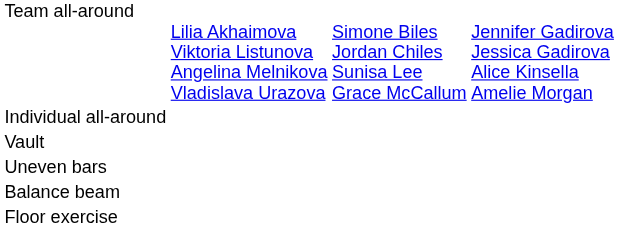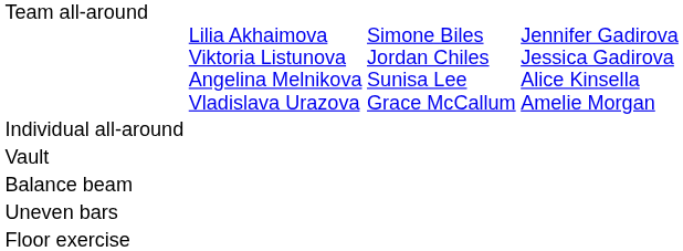 <table>
 <tr valign="top">
 <td>Team all-around<br></td>
 <td><br><a href='#'>Lilia Akhaimova</a><br><a href='#'>Viktoria Listunova</a><br><a href='#'>Angelina Melnikova</a><br><a href='#'>Vladislava Urazova</a></td>
 <td><br><a href='#'>Simone Biles</a><br><a href='#'>Jordan Chiles</a><br><a href='#'>Sunisa Lee</a><br><a href='#'>Grace McCallum</a></td>
 <td><br><a href='#'>Jennifer Gadirova</a><br><a href='#'>Jessica Gadirova</a><br><a href='#'>Alice Kinsella</a><br><a href='#'>Amelie Morgan</a></td>
 </tr>
 <tr>
 <td>Individual all-around<br></td>
 <td></td>
 <td></td>
 <td></td>
 </tr>
 <tr>
 <td>Vault<br></td>
 <td></td>
 <td></td>
 <td></td>
 </tr>
 <tr>
-<td>Uneven bars<br></td>
+<td>Balance beam<br></td>
 <td></td>
 <td></td>
 <td></td>
 </tr>
 <tr>
-<td>Balance beam<br></td>
+<td>Uneven bars<br></td>
 <td></td>
 <td></td>
 <td></td>
 </tr>
 <tr valign="top">
 <td rowspan="2">Floor exercise<br></td>
 <td rowspan="2"></td>
 <td rowspan="2"></td>
 <td></td>
 </tr>
 <tr>
 <td></td>
 </tr>
 </table>
